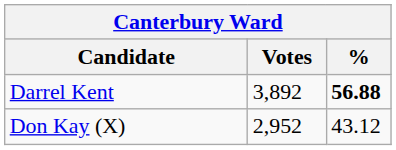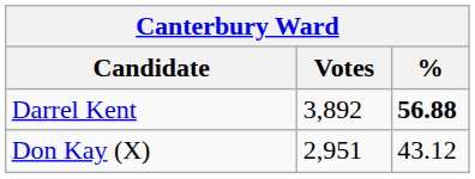 <table class="wikitable">
 <tr>
 <th colspan="3"><a href='#'>Canterbury Ward</a></th>
 </tr>
 <tr>
 <th style="width: 170px">Candidate</th>
 <th style="width: 50px">Votes</th>
 <th style="width: 40px">%</th>
 </tr>
 <tr>
 <td><a href='#'>Darrel Kent</a></td>
 <td>3,892</td>
 <td><strong>56.88</strong></td>
 </tr>
 <tr>
 <td><a href='#'>Don Kay</a> (X)</td>
-<td>2,952</td>
+<td>2,951</td>
 <td>43.12</td>
 </tr>
 </table>
